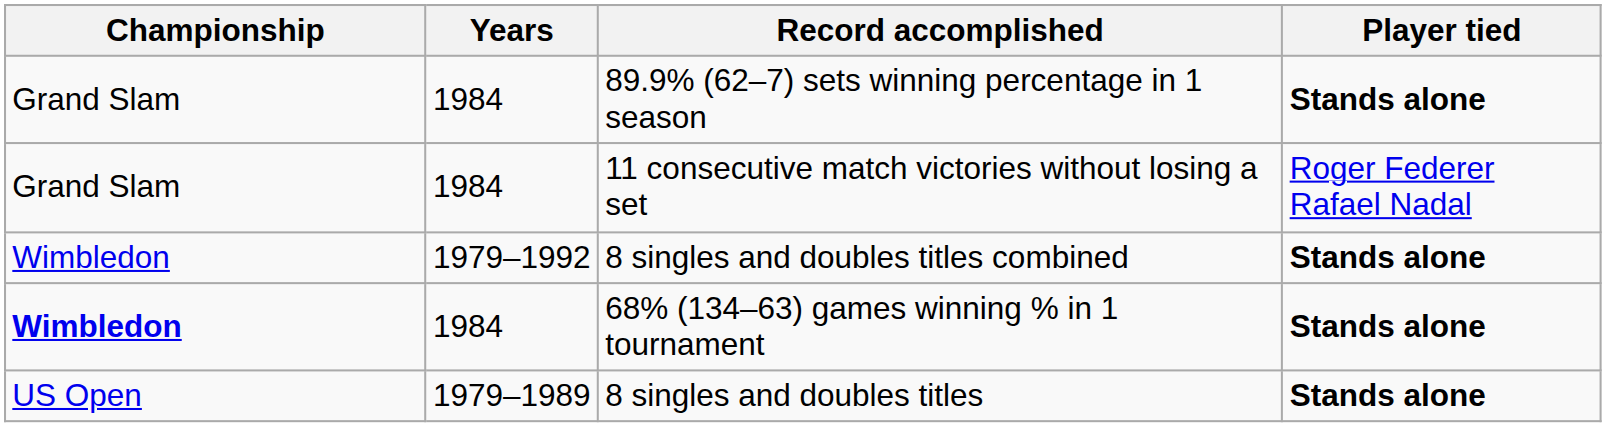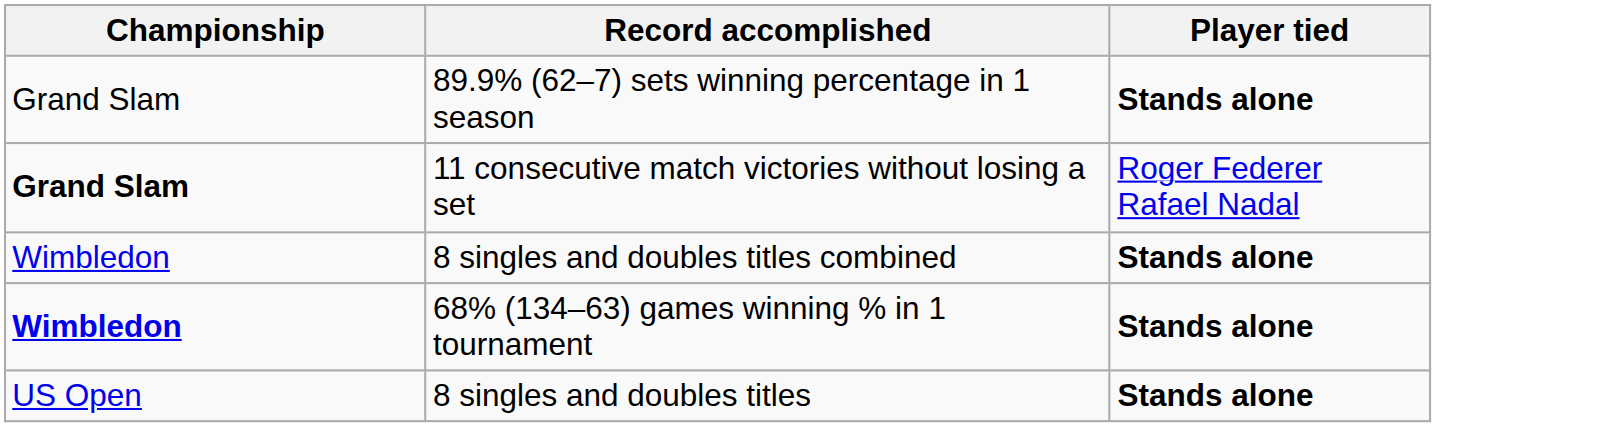 <table class=wikitable style=font-size:97%>
 <tr>
 <th width=200>Championship</th>
-<th>Years</th>
 <th style="width:330px;">Record accomplished</th>
 <th width=150>Player tied</th>
 </tr>
 <tr>
 <td>Grand Slam</td>
-<td>1984</td>
 <td>89.9% (62–7) sets winning percentage in 1 season</td>
 <td><strong>Stands alone</strong></td>
 </tr>
 <tr>
-<td>Grand Slam</td>
-<td>1984</td>
+<td><strong>Grand Slam</strong></td>
 <td>11 consecutive match victories without losing a set</td>
 <td><a href='#'>Roger Federer</a><br><a href='#'>Rafael Nadal</a></td>
 </tr>
 <tr>
 <td><a href='#'>Wimbledon</a></td>
-<td>1979–1992</td>
 <td>8 singles and doubles titles combined</td>
 <td><strong>Stands alone</strong></td>
 </tr>
 <tr>
 <td><strong><a href='#'>Wimbledon</a></strong></td>
-<td>1984</td>
 <td>68% (134–63) games winning % in 1 tournament</td>
 <td><strong>Stands alone</strong></td>
 </tr>
 <tr>
 <td><a href='#'>US Open</a></td>
-<td>1979–1989</td>
 <td>8 singles and doubles titles</td>
 <td><strong>Stands alone</strong></td>
 </tr>
 </table>
